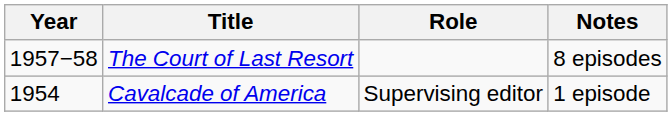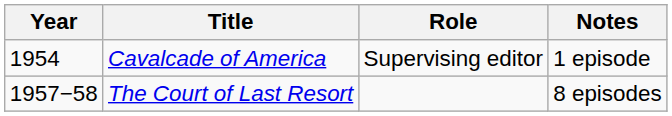 <table class="wikitable">
 <tr>
 <th>Year</th>
 <th>Title</th>
 <th>Role</th>
 <th>Notes</th>
 </tr>
 <tr>
+<td>1954</td>
+<td><em><a href='#'>Cavalcade of America</a></em></td>
+<td>Supervising editor</td>
+<td>1 episode</td>
+</tr>
+<tr>
 <td>1957−58</td>
 <td><em><a href='#'>The Court of Last Resort</a></em></td>
 <td></td>
 <td>8 episodes</td>
 </tr>
-<tr>
-<td>1954</td>
-<td><em><a href='#'>Cavalcade of America</a></em></td>
-<td>Supervising editor</td>
-<td>1 episode</td>
-</tr>
 </table>
